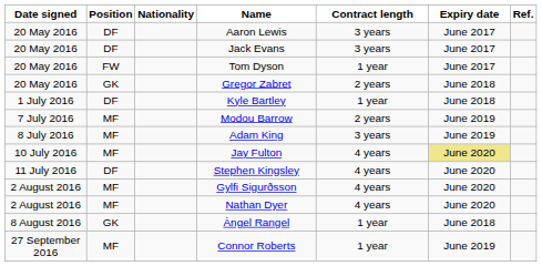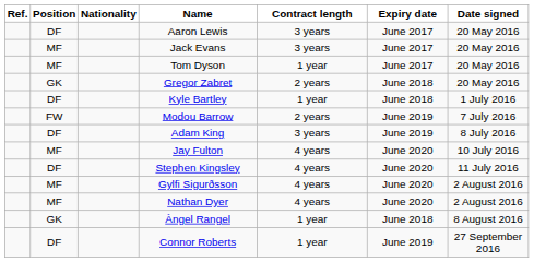 <table class="wikitable"  style="text-align:center; font-size:90%; ">
 <tr>
-<th style="background:white; color:black; width:100px;">Date signed</th>
+<th style="background:white; color:black;">Ref.</th>
 <th style="background:white; color:black; width:50px;">Position</th>
 <th style="background:white; color:black; width:50px;">Nationality</th>
 <th style="background:white; color:black; width:150px;">Name</th>
 <th style="background:white; color:black; width:140px;">Contract length</th>
 <th style="background:white; color:black; width:100px;">Expiry date</th>
-<th style="background:white; color:black;">Ref.</th>
+<th style="background:white; color:black; width:100px;">Date signed</th>
 </tr>
 <tr>
-<td>20 May 2016</td>
+<td></td>
 <td>DF</td>
 <td></td>
 <td>Aaron Lewis</td>
 <td>3 years</td>
 <td>June 2017</td>
-<td></td>
+<td>20 May 2016</td>
 </tr>
 <tr>
-<td>20 May 2016</td>
-<td>DF</td>
+<td></td>
+<td>MF</td>
 <td></td>
 <td>Jack Evans</td>
 <td>3 years</td>
 <td>June 2017</td>
-<td></td>
+<td>20 May 2016</td>
 </tr>
 <tr>
-<td>20 May 2016</td>
-<td>FW</td>
+<td></td>
+<td>MF</td>
 <td></td>
 <td>Tom Dyson</td>
 <td>1 year</td>
 <td>June 2017</td>
-<td></td>
+<td>20 May 2016</td>
 </tr>
 <tr>
-<td>20 May 2016</td>
+<td></td>
 <td>GK</td>
 <td></td>
 <td><a href='#'>Gregor Zabret</a></td>
 <td>2 years</td>
 <td>June 2018</td>
-<td></td>
+<td>20 May 2016</td>
 </tr>
 <tr>
-<td>1 July 2016</td>
+<td></td>
 <td>DF</td>
 <td></td>
 <td><a href='#'>Kyle Bartley</a></td>
 <td>1 year</td>
 <td>June 2018</td>
-<td></td>
+<td>1 July 2016</td>
 </tr>
 <tr>
-<td>7 July 2016</td>
-<td>MF</td>
+<td></td>
+<td>FW</td>
 <td></td>
 <td><a href='#'>Modou Barrow</a></td>
 <td>2 years</td>
 <td>June 2019</td>
-<td></td>
+<td>7 July 2016</td>
 </tr>
 <tr>
-<td>8 July 2016</td>
-<td>MF</td>
+<td></td>
+<td>DF</td>
 <td></td>
 <td><a href='#'>Adam King</a></td>
 <td>3 years</td>
 <td>June 2019</td>
-<td></td>
+<td>8 July 2016</td>
 </tr>
 <tr>
-<td>10 July 2016</td>
+<td></td>
 <td>MF</td>
 <td></td>
 <td><a href='#'>Jay Fulton</a></td>
 <td>4 years</td>
-<td style="background: khaki;">June 2020</td>
-<td></td>
+<td>June 2020</td>
+<td>10 July 2016</td>
 </tr>
 <tr>
-<td>11 July 2016</td>
+<td></td>
 <td>DF</td>
 <td></td>
 <td><a href='#'>Stephen Kingsley</a></td>
 <td>4 years</td>
 <td>June 2020</td>
-<td></td>
+<td>11 July 2016</td>
 </tr>
 <tr>
-<td>2 August 2016</td>
+<td></td>
 <td>MF</td>
 <td></td>
 <td><a href='#'>Gylfi Sigurðsson</a></td>
 <td>4 years</td>
 <td>June 2020</td>
-<td></td>
+<td>2 August 2016</td>
 </tr>
 <tr>
-<td>2 August 2016</td>
+<td></td>
 <td>MF</td>
 <td></td>
 <td><a href='#'>Nathan Dyer</a></td>
 <td>4 years</td>
 <td>June 2020</td>
-<td></td>
+<td>2 August 2016</td>
 </tr>
 <tr>
-<td>8 August 2016</td>
+<td></td>
 <td>GK</td>
 <td></td>
 <td><a href='#'>Àngel Rangel</a></td>
 <td>1 year</td>
 <td>June 2018</td>
-<td></td>
+<td>8 August 2016</td>
 </tr>
 <tr>
-<td>27 September 2016</td>
-<td>MF</td>
+<td></td>
+<td>DF</td>
 <td></td>
 <td><a href='#'>Connor Roberts</a></td>
 <td>1 year</td>
 <td>June 2019</td>
-<td></td>
+<td>27 September 2016</td>
 </tr>
 </table>
